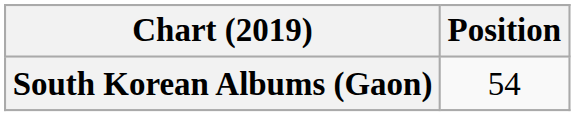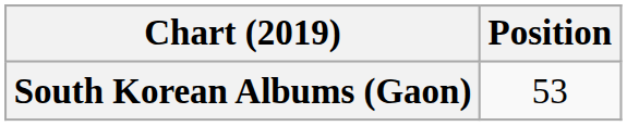 <table class="wikitable plainrowheaders" style="text-align:center">
 <tr>
 <th scope="col">Chart (2019)</th>
 <th scope="col">Position</th>
 </tr>
 <tr>
 <th scope="row">South Korean Albums (Gaon)</th>
-<td>54</td>
+<td>53</td>
 </tr>
 </table>
